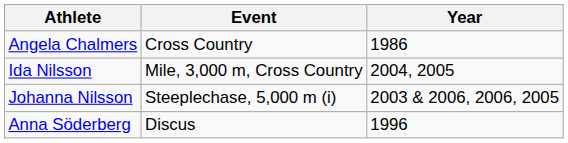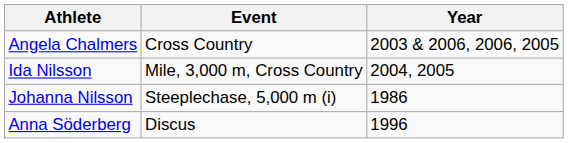 <table class="wikitable">
 <tr>
 <th>Athlete</th>
 <th>Event</th>
 <th>Year</th>
 </tr>
 <tr>
 <td><a href='#'>Angela Chalmers</a></td>
 <td>Cross Country</td>
-<td>1986</td>
+<td>2003 & 2006, 2006, 2005</td>
 </tr>
 <tr>
 <td><a href='#'>Ida Nilsson</a></td>
 <td>Mile, 3,000 m, Cross Country</td>
 <td>2004, 2005</td>
 </tr>
 <tr>
 <td><a href='#'>Johanna Nilsson</a></td>
 <td>Steeplechase, 5,000 m (i)</td>
-<td>2003 & 2006, 2006, 2005</td>
+<td>1986</td>
 </tr>
 <tr>
 <td><a href='#'>Anna Söderberg</a></td>
 <td>Discus</td>
 <td>1996</td>
 </tr>
 </table>
